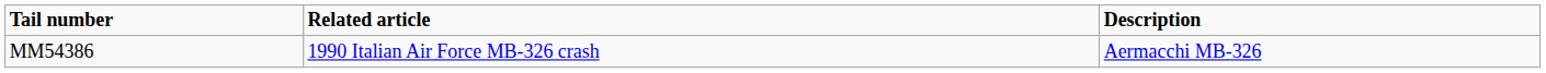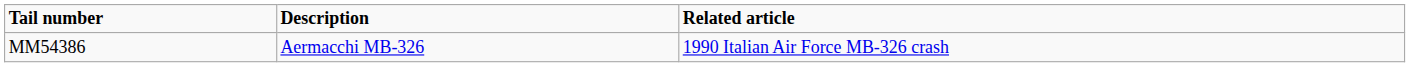 <table class="wikitable" width="99%">
 <tr>
 <td><strong>Tail number</strong></td>
+<td><strong>Description</strong></td>
 <td><strong>Related article</strong></td>
-<td><strong>Description</strong></td>
 </tr>
 <tr>
 <td>MM54386</td>
+<td><a href='#'>Aermacchi MB-326</a></td>
 <td><a href='#'>1990 Italian Air Force MB-326 crash</a></td>
-<td><a href='#'>Aermacchi MB-326</a></td>
 </tr>
 </table>
